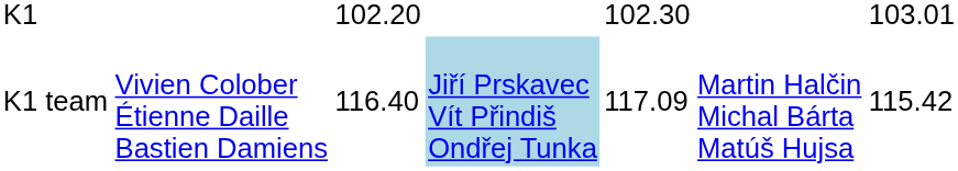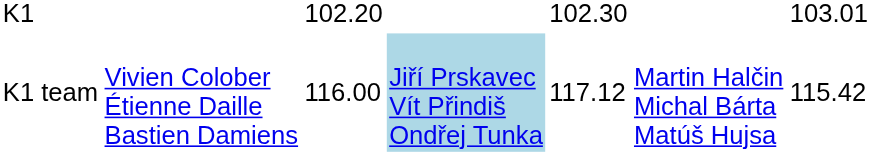 <table>
 <tr>
 <td>K1</td>
 <td></td>
 <td>102.20</td>
 <td></td>
 <td>102.30</td>
 <td></td>
 <td>103.01</td>
 </tr>
 <tr>
 <td>K1 team</td>
 <td><br><a href='#'>Vivien Colober</a><br><a href='#'>Étienne Daille</a><br><a href='#'>Bastien Damiens</a></td>
-<td>116.40</td>
+<td>116.00</td>
 <td style="background: lightblue;"><br><a href='#'>Jiří Prskavec</a><br><a href='#'>Vít Přindiš</a><br><a href='#'>Ondřej Tunka</a></td>
-<td>117.09</td>
+<td>117.12</td>
 <td><br><a href='#'>Martin Halčin</a><br><a href='#'>Michal Bárta</a><br><a href='#'>Matúš Hujsa</a></td>
 <td>115.42</td>
 </tr>
 </table>
